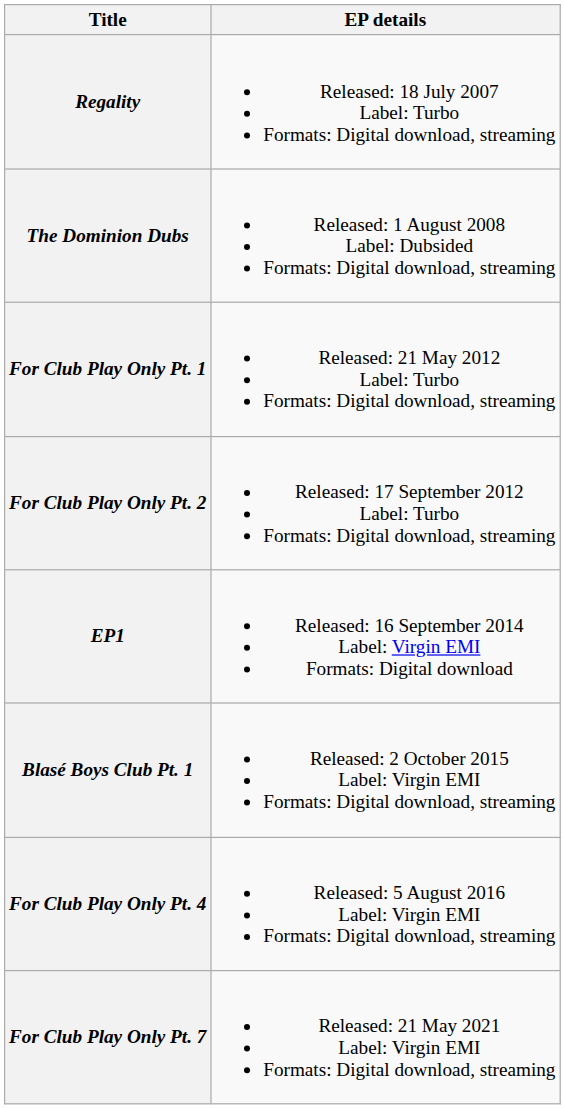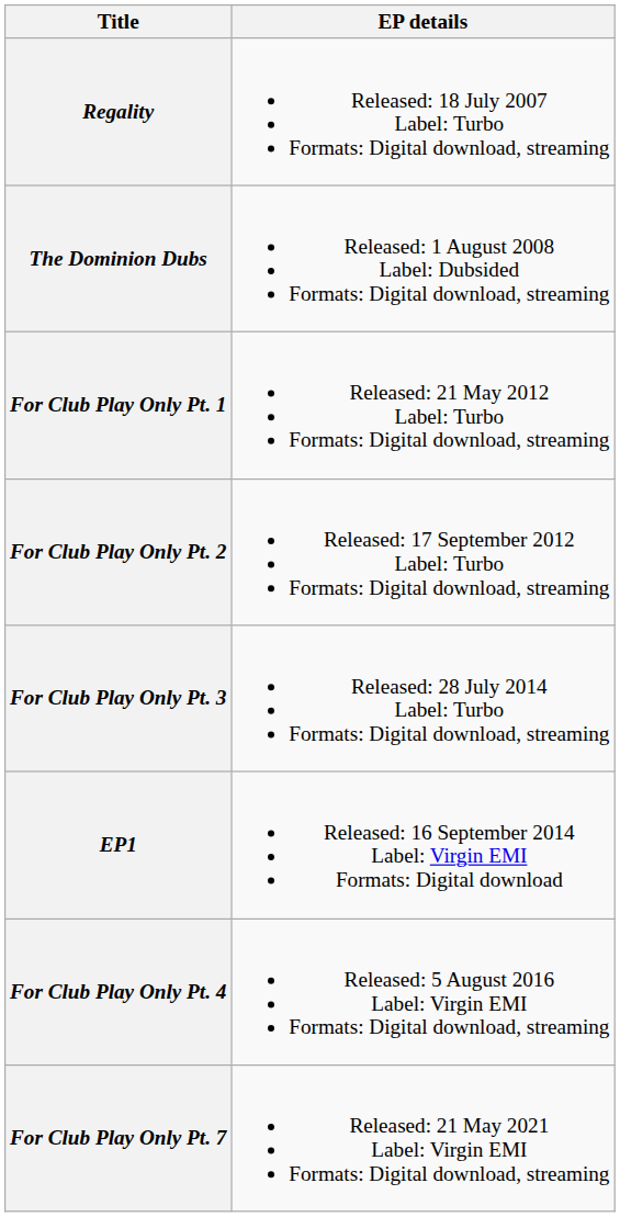 <table class="wikitable plainrowheaders" style="text-align:center;">
 <tr>
 <th scope="col">Title</th>
 <th scope="col">EP details</th>
 </tr>
 <tr>
 <th scope="row"><em>Regality</em></th>
 <td><br><ul><li>Released: 18 July 2007</li><li>Label: Turbo</li><li>Formats: Digital download, streaming</li></ul></td>
 </tr>
 <tr>
 <th scope="row"><em>The Dominion Dubs</em></th>
 <td><br><ul><li>Released: 1 August 2008</li><li>Label: Dubsided</li><li>Formats: Digital download, streaming</li></ul></td>
 </tr>
 <tr>
 <th scope="row"><em>For Club Play Only Pt. 1</em></th>
 <td><br><ul><li>Released: 21 May 2012</li><li>Label: Turbo</li><li>Formats: Digital download, streaming</li></ul></td>
 </tr>
 <tr>
 <th scope="row"><em>For Club Play Only Pt. 2</em></th>
 <td><br><ul><li>Released: 17 September 2012</li><li>Label: Turbo</li><li>Formats: Digital download, streaming</li></ul></td>
 </tr>
 <tr>
+<th scope="row"><em>For Club Play Only Pt. 3</em></th>
+<td><br><ul><li>Released: 28 July 2014</li><li>Label: Turbo</li><li>Formats: Digital download, streaming</li></ul></td>
+</tr>
+<tr>
 <th scope="row"><em>EP1</em></th>
 <td><br><ul><li>Released: 16 September 2014</li><li>Label: <a href='#'>Virgin EMI</a></li><li>Formats: Digital download</li></ul></td>
-</tr>
-<tr>
-<th scope="row"><em>Blasé Boys Club Pt. 1</em></th>
-<td><br><ul><li>Released: 2 October 2015</li><li>Label: Virgin EMI</li><li>Formats: Digital download, streaming</li></ul></td>
 </tr>
 <tr>
 <th scope="row"><em>For Club Play Only Pt. 4</em></th>
 <td><br><ul><li>Released: 5 August 2016</li><li>Label: Virgin EMI</li><li>Formats: Digital download, streaming</li></ul></td>
 </tr>
 <tr>
 <th scope="row"><em>For Club Play Only Pt. 7</em></th>
 <td><br><ul><li>Released: 21 May 2021</li><li>Label: Virgin EMI</li><li>Formats: Digital download, streaming</li></ul></td>
 </tr>
 </table>
